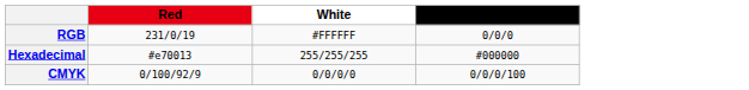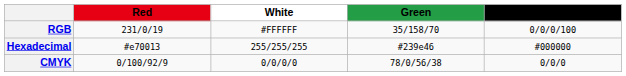 <table class="wikitable" style="text-align:center;">
 <tr>
 <th></th>
 <th style="background:#e70013; width:200px"><span>Red</span></th>
 <th style="background:#FFFFFF; width:200px"><span>White</span></th>
+<th style="background:#239e46; width:200px"><span>Green</span></th>
 <th style="background:#000000; width:200px"><span>Black</span></th>
 </tr>
 <tr>
 <td style="background:#F2F2F2; text-align:right"><strong><a href='#'>RGB</a></strong></td>
 <td><code>231/0/19</code></td>
 <td><code>#FFFFFF</code></td>
-<td><code>0/0/0</code></td>
+<td><code>35/158/70</code></td>
+<td><code>0/0/0/100</code></td>
 </tr>
 <tr>
 <td style="background:#F2F2F2; text-align:right"><strong><a href='#'>Hexadecimal</a></strong></td>
 <td><code>#e70013</code></td>
 <td><code>255/255/255</code></td>
+<td><code>#239e46</code></td>
 <td><code>#000000</code></td>
 </tr>
 <tr>
 <td style="background:#F2F2F2; text-align:right"><strong><a href='#'>CMYK</a></strong></td>
 <td><code>0/100/92/9</code></td>
 <td><code>0/0/0/0</code></td>
-<td><code>0/0/0/100</code></td>
+<td><code>78/0/56/38</code></td>
+<td><code>0/0/0</code></td>
 </tr>
 </table>
